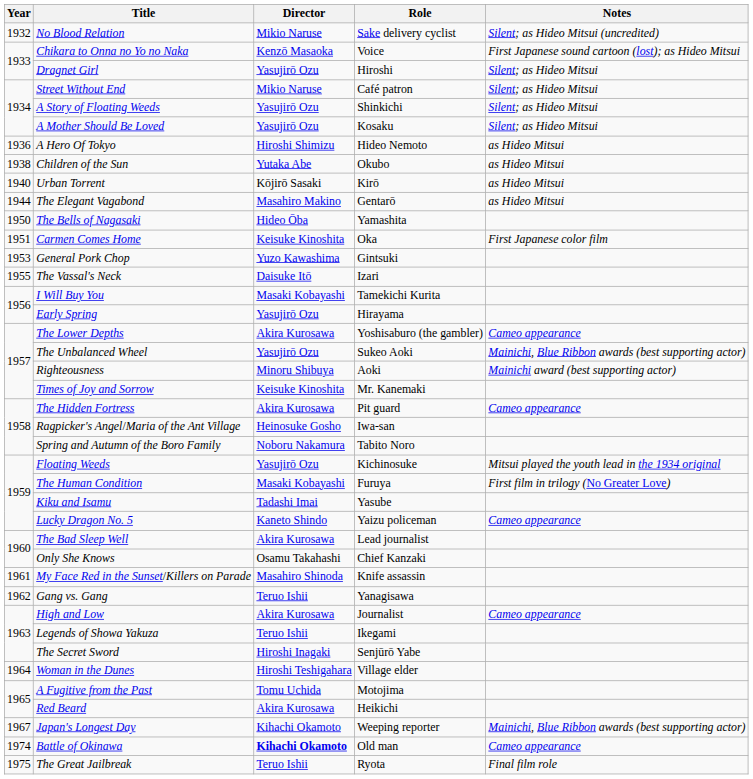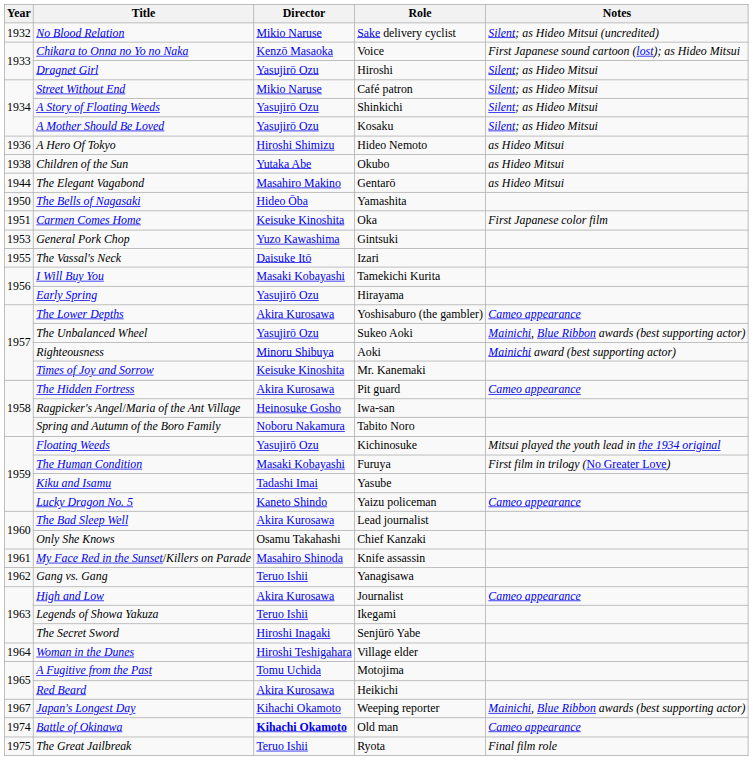 <table class="wikitable sortable">
 <tr>
 <th>Year</th>
 <th>Title</th>
 <th>Director</th>
 <th>Role</th>
 <th class="unsortable">Notes</th>
 </tr>
 <tr>
 <td>1932</td>
 <td><em><a href='#'>No Blood Relation</a></em></td>
 <td><a href='#'>Mikio Naruse</a></td>
 <td><a href='#'>Sake</a> delivery cyclist</td>
 <td><em><a href='#'>Silent</a>; as Hideo Mitsui (uncredited)</em></td>
 </tr>
 <tr>
 <td rowspan=2>1933</td>
 <td><em><a href='#'>Chikara to Onna no Yo no Naka</a></em></td>
 <td><a href='#'>Kenzō Masaoka</a></td>
 <td>Voice</td>
 <td><em>First Japanese sound cartoon (<a href='#'>lost</a>); as Hideo Mitsui</em></td>
 </tr>
 <tr>
 <td><em><a href='#'>Dragnet Girl</a></em></td>
 <td><a href='#'>Yasujirō Ozu</a></td>
 <td>Hiroshi</td>
 <td><em><a href='#'>Silent</a>; as Hideo Mitsui</em></td>
 </tr>
 <tr>
 <td rowspan=3>1934</td>
 <td><em><a href='#'>Street Without End</a></em></td>
 <td><a href='#'>Mikio Naruse</a></td>
 <td>Café patron</td>
 <td><em><a href='#'>Silent</a>; as Hideo Mitsui</em></td>
 </tr>
 <tr>
 <td><em><a href='#'>A Story of Floating Weeds</a></em></td>
 <td><a href='#'>Yasujirō Ozu</a></td>
 <td>Shinkichi</td>
 <td><em><a href='#'>Silent</a>; as Hideo Mitsui</em></td>
 </tr>
 <tr>
 <td><em><a href='#'>A Mother Should Be Loved</a></em></td>
 <td><a href='#'>Yasujirō Ozu</a></td>
 <td>Kosaku</td>
 <td><em><a href='#'>Silent</a>; as Hideo Mitsui</em></td>
 </tr>
 <tr>
 <td>1936</td>
 <td><em>A Hero Of Tokyo</em></td>
 <td><a href='#'>Hiroshi Shimizu</a></td>
 <td>Hideo Nemoto</td>
 <td><em>as Hideo Mitsui</em></td>
 </tr>
 <tr>
 <td>1938</td>
 <td><em>Children of the Sun</em></td>
 <td><a href='#'>Yutaka Abe</a></td>
 <td>Okubo</td>
-<td><em>as Hideo Mitsui</em></td>
-</tr>
-<tr>
-<td>1940</td>
-<td><em>Urban Torrent</em></td>
-<td>Kōjirō Sasaki</td>
-<td>Kirō</td>
 <td><em>as Hideo Mitsui</em></td>
 </tr>
 <tr>
 <td>1944</td>
 <td><em>The Elegant Vagabond</em></td>
 <td><a href='#'>Masahiro Makino</a></td>
 <td>Gentarō</td>
 <td><em>as Hideo Mitsui</em></td>
 </tr>
 <tr>
 <td>1950</td>
 <td><em><a href='#'>The Bells of Nagasaki</a></em></td>
 <td><a href='#'>Hideo Ōba</a></td>
 <td>Yamashita</td>
 <td></td>
 </tr>
 <tr>
 <td>1951</td>
 <td><em><a href='#'>Carmen Comes Home</a></em></td>
 <td><a href='#'>Keisuke Kinoshita</a></td>
 <td>Oka</td>
 <td><em>First Japanese color film</em></td>
 </tr>
 <tr>
 <td>1953</td>
 <td><em>General Pork Chop</em></td>
 <td><a href='#'>Yuzo Kawashima</a></td>
 <td>Gintsuki</td>
 <td></td>
 </tr>
 <tr>
 <td>1955</td>
 <td><em>The Vassal's Neck</em></td>
 <td><a href='#'>Daisuke Itō</a></td>
 <td>Izari</td>
 <td></td>
 </tr>
 <tr>
 <td rowspan=2>1956</td>
 <td><em><a href='#'>I Will Buy You</a></em></td>
 <td><a href='#'>Masaki Kobayashi</a></td>
 <td>Tamekichi Kurita</td>
 <td></td>
 </tr>
 <tr>
 <td><em><a href='#'>Early Spring</a></em></td>
 <td><a href='#'>Yasujirō Ozu</a></td>
 <td>Hirayama</td>
 <td></td>
 </tr>
 <tr>
 <td rowspan=4>1957</td>
 <td><em><a href='#'>The Lower Depths</a></em></td>
 <td><a href='#'>Akira Kurosawa</a></td>
 <td>Yoshisaburo (the gambler)</td>
 <td><em><a href='#'>Cameo appearance</a></em></td>
 </tr>
 <tr>
 <td><em>The Unbalanced Wheel</em></td>
 <td><a href='#'>Yasujirō Ozu</a></td>
 <td>Sukeo Aoki</td>
 <td><em><a href='#'>Mainichi</a>, <a href='#'>Blue Ribbon</a> awards (best supporting actor)</em></td>
 </tr>
 <tr>
 <td><em>Righteousness</em></td>
 <td><a href='#'>Minoru Shibuya</a></td>
 <td>Aoki</td>
 <td><em><a href='#'>Mainichi</a> award (best supporting actor)</em></td>
 </tr>
 <tr>
 <td><em><a href='#'>Times of Joy and Sorrow</a></em></td>
 <td><a href='#'>Keisuke Kinoshita</a></td>
 <td>Mr. Kanemaki</td>
 <td></td>
 </tr>
 <tr>
 <td rowspan=3>1958</td>
 <td><em><a href='#'>The Hidden Fortress</a></em></td>
 <td><a href='#'>Akira Kurosawa</a></td>
 <td>Pit guard</td>
 <td><em><a href='#'>Cameo appearance</a></em></td>
 </tr>
 <tr>
 <td><em>Ragpicker's Angel</em>/<em>Maria of the Ant Village</em></td>
 <td><a href='#'>Heinosuke Gosho</a></td>
 <td>Iwa-san</td>
 <td></td>
 </tr>
 <tr>
 <td><em>Spring and Autumn of the Boro Family</em></td>
 <td><a href='#'>Noboru Nakamura</a></td>
 <td>Tabito Noro</td>
 <td></td>
 </tr>
 <tr>
 <td rowspan=4>1959</td>
 <td><em><a href='#'>Floating Weeds</a></em></td>
 <td><a href='#'>Yasujirō Ozu</a></td>
 <td>Kichinosuke</td>
 <td><em>Mitsui played the youth lead in <a href='#'>the 1934 original</a></em></td>
 </tr>
 <tr>
 <td><em><a href='#'>The Human Condition</a></em></td>
 <td><a href='#'>Masaki Kobayashi</a></td>
 <td>Furuya</td>
 <td><em>First film in trilogy (<a href='#'></em>No Greater Love<em></a>)</em></td>
 </tr>
 <tr>
 <td><em><a href='#'>Kiku and Isamu</a></em></td>
 <td><a href='#'>Tadashi Imai</a></td>
 <td>Yasube</td>
 </tr>
 <tr>
 <td><em><a href='#'>Lucky Dragon No. 5</a></em></td>
 <td><a href='#'>Kaneto Shindo</a></td>
 <td>Yaizu policeman</td>
 <td><em><a href='#'>Cameo appearance</a></em></td>
 </tr>
 <tr>
 <td rowspan=2>1960</td>
 <td><em><a href='#'>The Bad Sleep Well</a></em></td>
 <td><a href='#'>Akira Kurosawa</a></td>
 <td>Lead journalist</td>
 </tr>
 <tr>
 <td><em>Only She Knows</em></td>
 <td>Osamu Takahashi</td>
 <td>Chief Kanzaki</td>
 <td></td>
 </tr>
 <tr>
 <td>1961</td>
 <td><em><a href='#'>My Face Red in the Sunset</a></em>/<em>Killers on Parade</em></td>
 <td><a href='#'>Masahiro Shinoda</a></td>
 <td>Knife assassin</td>
 <td></td>
 </tr>
 <tr>
 <td>1962</td>
 <td><em>Gang vs. Gang</em></td>
 <td><a href='#'>Teruo Ishii</a></td>
 <td>Yanagisawa</td>
 <td></td>
 </tr>
 <tr>
 <td rowspan=3>1963</td>
 <td><em><a href='#'>High and Low</a></em></td>
 <td><a href='#'>Akira Kurosawa</a></td>
 <td>Journalist</td>
 <td><em><a href='#'>Cameo appearance</a></em></td>
 </tr>
 <tr>
 <td><em>Legends of Showa Yakuza</em></td>
 <td><a href='#'>Teruo Ishii</a></td>
 <td>Ikegami</td>
 </tr>
 <tr>
 <td><em>The Secret Sword</em></td>
 <td><a href='#'>Hiroshi Inagaki</a></td>
 <td>Senjūrō Yabe</td>
 <td></td>
 </tr>
 <tr>
 <td>1964</td>
 <td><em><a href='#'>Woman in the Dunes</a></em></td>
 <td><a href='#'>Hiroshi Teshigahara</a></td>
 <td>Village elder</td>
 <td></td>
 </tr>
 <tr>
 <td rowspan=2>1965</td>
 <td><em><a href='#'>A Fugitive from the Past</a></em></td>
 <td><a href='#'>Tomu Uchida</a></td>
 <td>Motojima</td>
 <td></td>
 </tr>
 <tr>
 <td><em><a href='#'>Red Beard</a></em></td>
 <td><a href='#'>Akira Kurosawa</a></td>
 <td>Heikichi</td>
 <td></td>
 </tr>
 <tr>
 <td>1967</td>
 <td><em><a href='#'>Japan's Longest Day</a></em></td>
 <td><a href='#'>Kihachi Okamoto</a></td>
 <td>Weeping reporter</td>
 <td><em><a href='#'>Mainichi</a>, <a href='#'>Blue Ribbon</a> awards (best supporting actor)</em></td>
 </tr>
 <tr>
 <td>1974</td>
 <td><em><a href='#'>Battle of Okinawa</a></em></td>
 <td><strong><a href='#'>Kihachi Okamoto</a></strong></td>
 <td>Old man</td>
 <td><em><a href='#'>Cameo appearance</a></em></td>
 </tr>
 <tr>
 <td>1975</td>
 <td><em>The Great Jailbreak</em></td>
 <td><a href='#'>Teruo Ishii</a></td>
 <td>Ryota</td>
 <td><em>Final film role</em></td>
 </tr>
 </table>
